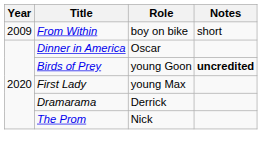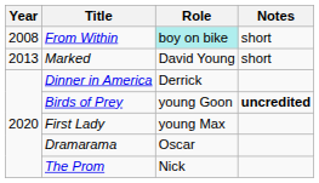 <table class="wikitable sortable">
 <tr>
 <th>Year</th>
 <th>Title</th>
 <th>Role</th>
 <th>Notes</th>
 </tr>
 <tr>
-<td>2009</td>
+<td>2008</td>
 <td><em><a href='#'>From Within</a></em></td>
-<td>boy on bike</td>
+<td style="background: paleturquoise;">boy on bike</td>
+<td>short</td>
+</tr>
+<tr>
+<td>2013</td>
+<td><em>Marked</em></td>
+<td>David Young</td>
 <td>short</td>
 </tr>
 <tr>
 <td rowspan="5">2020</td>
 <td><em><a href='#'>Dinner in America</a></em></td>
-<td>Oscar</td>
+<td>Derrick</td>
 <td></td>
 </tr>
 <tr>
 <td><em><a href='#'>Birds of Prey</a></em></td>
 <td>young Goon</td>
 <td><strong>uncredited</strong></td>
 </tr>
 <tr>
 <td><em>First Lady</em></td>
 <td>young Max</td>
 <td></td>
 </tr>
 <tr>
 <td><em>Dramarama</em></td>
-<td>Derrick</td>
+<td>Oscar</td>
 <td></td>
 </tr>
 <tr>
 <td><em><a href='#'>The Prom</a></em></td>
 <td>Nick</td>
 <td></td>
 </tr>
 </table>
